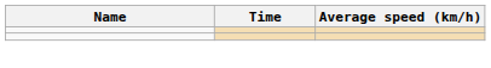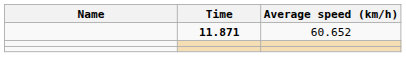 <table class="wikitable" style="text-align:center;">
 <tr>
 <th style="width:15em">Name</th>
 <th style="width:7em">Time</th>
 <th>Average speed (km/h)</th>
+</tr>
+<tr>
+<td align=left></td>
+<td><strong>11.871</strong></td>
+<td>60.652</td>
 </tr>
 <tr>
 <td align=left></td>
 <td bgcolor=wheat></td>
 <td bgcolor=wheat></td>
 </tr>
 <tr>
 <td align=left></td>
 <td bgcolor=wheat></td>
 <td bgcolor=wheat></td>
 </tr>
 </table>
